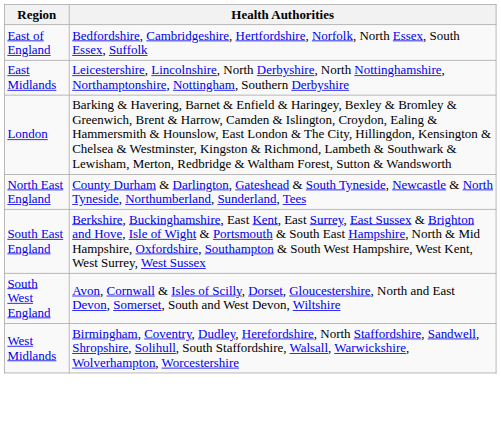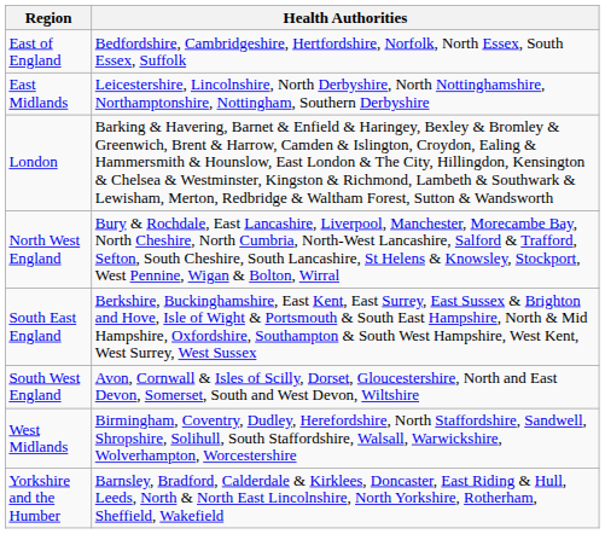 <table class="wikitable">
 <tr>
 <th>Region</th>
 <th>Health Authorities</th>
 </tr>
 <tr>
 <td><a href='#'>East of England</a></td>
 <td><a href='#'>Bedfordshire</a>, <a href='#'>Cambridgeshire</a>, <a href='#'>Hertfordshire</a>, <a href='#'>Norfolk</a>, North <a href='#'>Essex</a>, South <a href='#'>Essex</a>, <a href='#'>Suffolk</a></td>
 </tr>
 <tr>
 <td><a href='#'>East Midlands</a></td>
 <td><a href='#'>Leicestershire</a>, <a href='#'>Lincolnshire</a>, North <a href='#'>Derbyshire</a>, North <a href='#'>Nottinghamshire</a>, <a href='#'>Northamptonshire</a>, <a href='#'>Nottingham</a>, Southern <a href='#'>Derbyshire</a></td>
 </tr>
 <tr>
 <td><a href='#'>London</a></td>
 <td>Barking & Havering, Barnet & Enfield & Haringey, Bexley & Bromley & Greenwich, Brent & Harrow, Camden & Islington, Croydon, Ealing & Hammersmith & Hounslow, East London & The City, Hillingdon, Kensington & Chelsea & Westminster, Kingston & Richmond, Lambeth & Southwark & Lewisham, Merton, Redbridge & Waltham Forest, Sutton & Wandsworth</td>
 </tr>
 <tr>
-<td><a href='#'>North East England</a></td>
-<td><a href='#'>County Durham</a> & <a href='#'>Darlington</a>, <a href='#'>Gateshead</a> & <a href='#'>South Tyneside</a>, <a href='#'>Newcastle</a> & <a href='#'>North Tyneside</a>, <a href='#'>Northumberland</a>, <a href='#'>Sunderland</a>, <a href='#'>Tees</a></td>
+<td><a href='#'>North West England</a></td>
+<td><a href='#'>Bury</a> & <a href='#'>Rochdale</a>, East <a href='#'>Lancashire</a>, <a href='#'>Liverpool</a>, <a href='#'>Manchester</a>, <a href='#'>Morecambe Bay</a>, North <a href='#'>Cheshire</a>, North <a href='#'>Cumbria</a>, North-West Lancashire, <a href='#'>Salford</a> & <a href='#'>Trafford</a>, <a href='#'>Sefton</a>, South Cheshire, South Lancashire, <a href='#'>St Helens</a> & <a href='#'>Knowsley</a>, <a href='#'>Stockport</a>, West <a href='#'>Pennine</a>, <a href='#'>Wigan</a> & <a href='#'>Bolton</a>, <a href='#'>Wirral</a></td>
 </tr>
 <tr>
 <td><a href='#'>South East England</a></td>
 <td><a href='#'>Berkshire</a>, <a href='#'>Buckinghamshire</a>, East <a href='#'>Kent</a>, East <a href='#'>Surrey</a>, <a href='#'>East Sussex</a> & <a href='#'>Brighton and Hove</a>, <a href='#'>Isle of Wight</a> & <a href='#'>Portsmouth</a> & South East <a href='#'>Hampshire</a>, North & Mid Hampshire, <a href='#'>Oxfordshire</a>, <a href='#'>Southampton</a> & South West Hampshire, West Kent, West Surrey, <a href='#'>West Sussex</a></td>
 </tr>
 <tr>
 <td><a href='#'>South West England</a></td>
 <td><a href='#'>Avon</a>, <a href='#'>Cornwall</a> & <a href='#'>Isles of Scilly</a>, <a href='#'>Dorset</a>, <a href='#'>Gloucestershire</a>, North and East <a href='#'>Devon</a>, <a href='#'>Somerset</a>, South and West Devon, <a href='#'>Wiltshire</a></td>
 </tr>
 <tr>
 <td><a href='#'>West Midlands</a></td>
 <td><a href='#'>Birmingham</a>, <a href='#'>Coventry</a>, <a href='#'>Dudley</a>, <a href='#'>Herefordshire</a>, North <a href='#'>Staffordshire</a>, <a href='#'>Sandwell</a>, <a href='#'>Shropshire</a>, <a href='#'>Solihull</a>, South Staffordshire, <a href='#'>Walsall</a>, <a href='#'>Warwickshire</a>, <a href='#'>Wolverhampton</a>, <a href='#'>Worcestershire</a></td>
 </tr>
+<tr>
+<td><a href='#'>Yorkshire and the Humber</a></td>
+<td><a href='#'>Barnsley</a>, <a href='#'>Bradford</a>, <a href='#'>Calderdale</a> & <a href='#'>Kirklees</a>, <a href='#'>Doncaster</a>, <a href='#'>East Riding</a> & <a href='#'>Hull</a>, <a href='#'>Leeds</a>, <a href='#'>North</a> & <a href='#'>North East Lincolnshire</a>, <a href='#'>North Yorkshire</a>, <a href='#'>Rotherham</a>, <a href='#'>Sheffield</a>, <a href='#'>Wakefield</a></td>
+</tr>
 </table>
